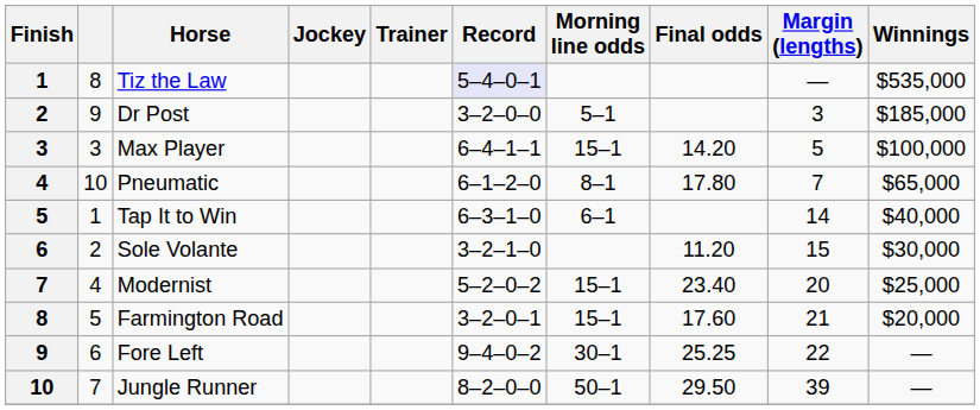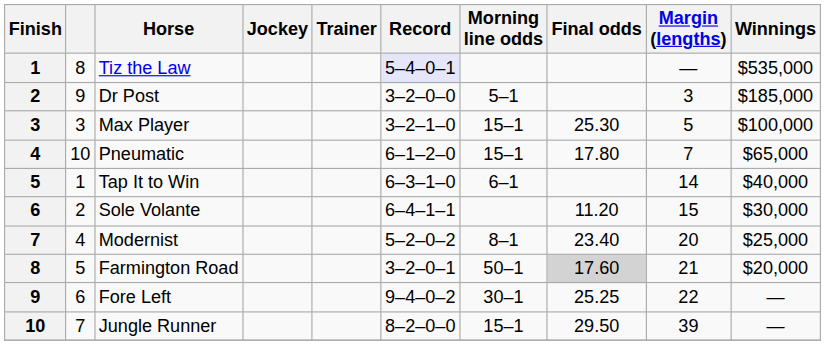 <table class="sortable wikitable">
 <tr>
 <th>Finish</th>
 <th></th>
 <th>Horse</th>
 <th>Jockey</th>
 <th>Trainer</th>
 <th>Record</th>
 <th>Morning<br>line odds</th>
 <th>Final odds</th>
 <th><a href='#'>Margin</a><br>(<a href='#'>lengths</a>)</th>
 <th>Winnings</th>
 </tr>
 <tr>
 <th>1</th>
 <td align=center>8</td>
 <td><a href='#'>Tiz the Law</a></td>
 <td></td>
 <td></td>
 <td align=center style="background: lavender;">5–4–0–1</td>
 <td align=center></td>
 <td align=center></td>
 <td align=center>—</td>
 <td align=center>$535,000</td>
 </tr>
 <tr>
 <th>2</th>
 <td align=center>9</td>
 <td>Dr Post</td>
 <td></td>
 <td></td>
 <td align=center>3–2–0–0</td>
 <td align=center>5–1</td>
 <td align=center></td>
 <td align=center>3</td>
 <td align=center>$185,000</td>
 </tr>
 <tr>
 <th>3</th>
 <td align=center>3</td>
 <td>Max Player</td>
 <td></td>
 <td></td>
-<td align=center>6–4–1–1</td>
+<td align=center>3–2–1–0</td>
 <td align=center>15–1</td>
-<td align=center>14.20</td>
+<td align=center>25.30</td>
 <td align=center>5</td>
 <td align=center>$100,000</td>
 </tr>
 <tr>
 <th>4</th>
 <td align=center>10</td>
 <td>Pneumatic</td>
 <td></td>
 <td></td>
 <td align=center>6–1–2–0</td>
-<td align=center>8–1</td>
+<td align=center>15–1</td>
 <td align=center>17.80</td>
 <td align=center>7</td>
 <td align=center>$65,000</td>
 </tr>
 <tr>
 <th>5</th>
 <td align=center>1</td>
 <td>Tap It to Win</td>
 <td></td>
 <td></td>
 <td align=center>6–3–1–0</td>
 <td align=center>6–1</td>
 <td align=center></td>
 <td align=center>14</td>
 <td align=center>$40,000</td>
 </tr>
 <tr>
 <th>6</th>
 <td align=center>2</td>
 <td>Sole Volante</td>
 <td></td>
 <td></td>
-<td align=center>3–2–1–0</td>
+<td align=center>6–4–1–1</td>
 <td align=center></td>
 <td align=center>11.20</td>
 <td align=center>15</td>
 <td align=center>$30,000</td>
 </tr>
 <tr>
 <th>7</th>
 <td align=center>4</td>
 <td>Modernist</td>
 <td></td>
 <td></td>
 <td align=center>5–2–0–2</td>
-<td align=center>15–1</td>
+<td align=center>8–1</td>
 <td align=center>23.40</td>
 <td align=center>20</td>
 <td align=center>$25,000</td>
 </tr>
 <tr>
 <th>8</th>
 <td align=center>5</td>
 <td>Farmington Road</td>
 <td></td>
 <td></td>
 <td align=center>3–2–0–1</td>
-<td align=center>15–1</td>
-<td align=center>17.60</td>
+<td align=center>50–1</td>
+<td align=center style="background: lightgrey;">17.60</td>
 <td align=center>21</td>
 <td align=center>$20,000</td>
 </tr>
 <tr>
 <th>9</th>
 <td align=center>6</td>
 <td>Fore Left</td>
 <td></td>
 <td></td>
 <td align=center>9–4–0–2</td>
 <td align=center>30–1</td>
 <td align=center>25.25</td>
 <td align=center>22</td>
 <td align=center>—</td>
 </tr>
 <tr>
 <th>10</th>
 <td align=center>7</td>
 <td>Jungle Runner</td>
 <td></td>
 <td></td>
 <td align=center>8–2–0–0</td>
-<td align=center>50–1</td>
+<td align=center>15–1</td>
 <td align=center>29.50</td>
 <td align=center>39</td>
 <td align=center>—</td>
 </tr>
 <tr>
 </tr>
 </table>
